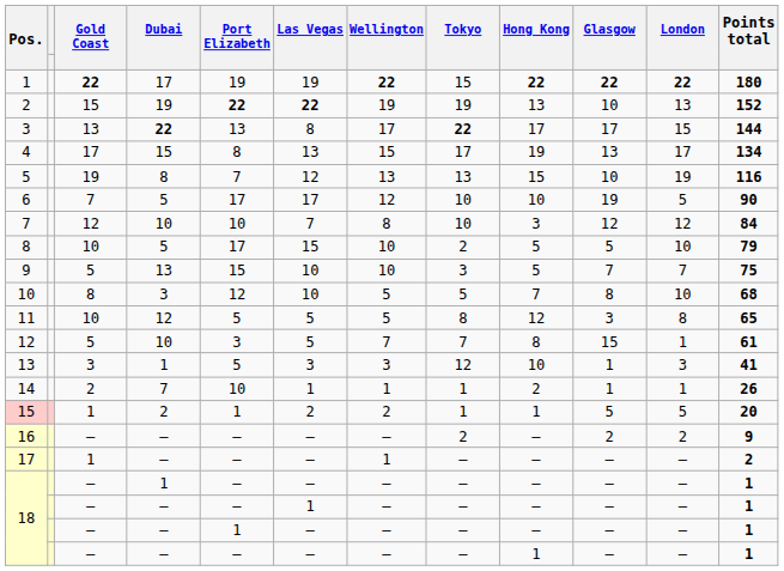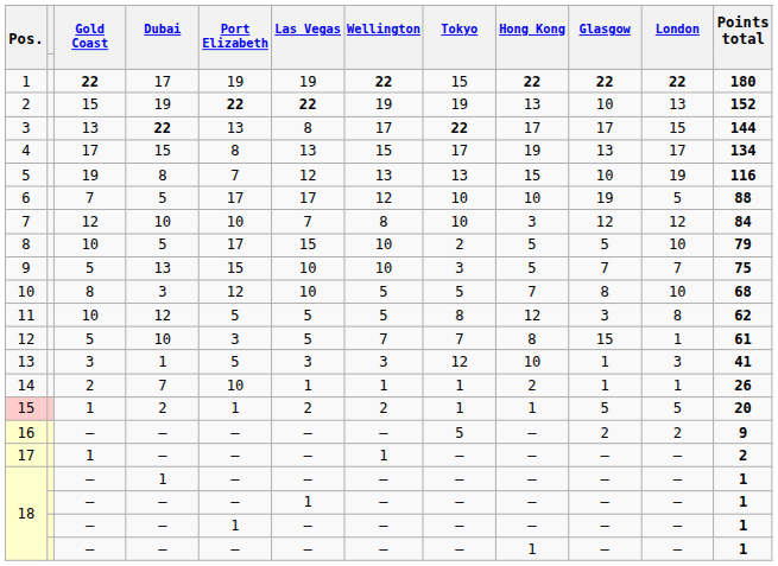 <table class="wikitable sortable" style="text-align:center;">
 <tr>
 <th style="border-bottom:1px solid transparent;"><br>Pos.</th>
 <th></th>
 <th style="vertical-align:top;width:5.5em;border-bottom:1px solid transparent;padding:2px;font-size:85%;"><br><a href='#'>Gold Coast</a></th>
 <th style="vertical-align:top;width:5.5em;border-bottom:1px solid transparent;padding:2px;font-size:85%;"><br><a href='#'>Dubai</a></th>
 <th style="vertical-align:top;width:5.5em;border-bottom:1px solid transparent;padding:2px;font-size:85%;"><br><a href='#'>Port Elizabeth</a></th>
 <th style="vertical-align:top;width:5.5em;border-bottom:1px solid transparent;padding:2px;font-size:85%;"><br><a href='#'>Las Vegas</a></th>
 <th style="vertical-align:top;width:5.5em;border-bottom:1px solid transparent;padding:2px;font-size:85%;"><br><a href='#'>Wellington</a></th>
 <th style="vertical-align:top;width:5.5em;border-bottom:1px solid transparent;padding:2px;font-size:85%;"><br><a href='#'>Tokyo</a></th>
 <th style="vertical-align:top;width:5.5em;border-bottom:1px solid transparent;padding:2px;font-size:85%;"><br><a href='#'>Hong Kong</a></th>
 <th style="vertical-align:top;width:5.5em;border-bottom:1px solid transparent;padding:2px;font-size:85%;"><br><a href='#'>Glasgow</a></th>
 <th style="vertical-align:top;width:5.5em;border-bottom:1px solid transparent;padding:2px;font-size:85%;"><br><a href='#'>London</a></th>
 <th style="border-bottom:1px solid transparent;">Points<br>total</th>
 </tr>
 <tr style="line-height:8px;">
 <th style="border-top:1px solid transparent;"> </th>
 <th style="border-top:1px solid transparent;"></th>
 <th data-sort-type="number" style="border-top:1px solid transparent;"></th>
 <th data-sort-type="number" style="border-top:1px solid transparent;"></th>
 <th data-sort-type="number" style="border-top:1px solid transparent;"></th>
 <th data-sort-type="number" style="border-top:1px solid transparent;"></th>
 <th data-sort-type="number" style="border-top:1px solid transparent;"></th>
 <th data-sort-type="number" style="border-top:1px solid transparent;"></th>
 <th data-sort-type="number" style="border-top:1px solid transparent;"></th>
 <th data-sort-type="number" style="border-top:1px solid transparent;"></th>
 <th data-sort-type="number" style="border-top:1px solid transparent;"></th>
 <th data-sort-type="number" style="border-top:1px solid transparent;"> </th>
 </tr>
 <tr>
 <td>1</td>
 <td align=left></td>
 <td><strong>22</strong></td>
 <td>17</td>
 <td>19</td>
 <td>19</td>
 <td><strong>22</strong></td>
 <td>15</td>
 <td><strong>22</strong></td>
 <td><strong>22</strong></td>
 <td><strong>22</strong></td>
 <td><strong>180</strong></td>
 </tr>
 <tr>
 <td>2</td>
 <td align=left></td>
 <td>15</td>
 <td>19</td>
 <td><strong>22</strong></td>
 <td><strong>22</strong></td>
 <td>19</td>
 <td>19</td>
 <td>13</td>
 <td>10</td>
 <td>13</td>
 <td><strong>152</strong></td>
 </tr>
 <tr>
 <td>3</td>
 <td align=left></td>
 <td>13</td>
 <td><strong>22</strong></td>
 <td>13</td>
 <td>8</td>
 <td>17</td>
 <td><strong>22</strong></td>
 <td>17</td>
 <td>17</td>
 <td>15</td>
 <td><strong>144</strong></td>
 </tr>
 <tr>
 <td>4</td>
 <td align=left></td>
 <td>17</td>
 <td>15</td>
 <td>8</td>
 <td>13</td>
 <td>15</td>
 <td>17</td>
 <td>19</td>
 <td>13</td>
 <td>17</td>
 <td><strong>134</strong></td>
 </tr>
 <tr>
 <td>5</td>
 <td align=left></td>
 <td>19</td>
 <td>8</td>
 <td>7</td>
 <td>12</td>
 <td>13</td>
 <td>13</td>
 <td>15</td>
 <td>10</td>
 <td>19</td>
 <td><strong>116</strong></td>
 </tr>
 <tr>
 <td>6</td>
 <td align=left></td>
 <td>7</td>
 <td>5</td>
 <td>17</td>
 <td>17</td>
 <td>12</td>
 <td>10</td>
 <td>10</td>
 <td>19</td>
 <td>5</td>
-<td><strong>90</strong></td>
+<td><strong>88</strong></td>
 </tr>
 <tr>
 <td>7</td>
 <td align=left></td>
 <td>12</td>
 <td>10</td>
 <td>10</td>
 <td>7</td>
 <td>8</td>
 <td>10</td>
 <td>3</td>
 <td>12</td>
 <td>12</td>
 <td><strong>84</strong></td>
 </tr>
 <tr>
 <td>8</td>
 <td align=left></td>
 <td>10</td>
 <td>5</td>
 <td>17</td>
 <td>15</td>
 <td>10</td>
 <td>2</td>
 <td>5</td>
 <td>5</td>
 <td>10</td>
 <td><strong>79</strong></td>
 </tr>
 <tr>
 <td>9</td>
 <td align=left></td>
 <td>5</td>
 <td>13</td>
 <td>15</td>
 <td>10</td>
 <td>10</td>
 <td>3</td>
 <td>5</td>
 <td>7</td>
 <td>7</td>
 <td><strong>75</strong></td>
 </tr>
 <tr>
 <td>10</td>
 <td align=left></td>
 <td>8</td>
 <td>3</td>
 <td>12</td>
 <td>10</td>
 <td>5</td>
 <td>5</td>
 <td>7</td>
 <td>8</td>
 <td>10</td>
 <td><strong>68</strong></td>
 </tr>
 <tr>
 <td>11</td>
 <td align=left></td>
 <td>10</td>
 <td>12</td>
 <td>5</td>
 <td>5</td>
 <td>5</td>
 <td>8</td>
 <td>12</td>
 <td>3</td>
 <td>8</td>
-<td><strong>65</strong></td>
+<td><strong>62</strong></td>
 </tr>
 <tr>
 <td>12</td>
 <td align=left></td>
 <td>5</td>
 <td>10</td>
 <td>3</td>
 <td>5</td>
 <td>7</td>
 <td>7</td>
 <td>8</td>
 <td>15</td>
 <td>1</td>
 <td><strong>61</strong></td>
 </tr>
 <tr>
 <td>13</td>
 <td align=left></td>
 <td>3</td>
 <td>1</td>
 <td>5</td>
 <td>3</td>
 <td>3</td>
 <td>12</td>
 <td>10</td>
 <td>1</td>
 <td>3</td>
 <td><strong>41</strong></td>
 </tr>
 <tr>
 <td>14</td>
 <td align=left></td>
 <td>2</td>
 <td>7</td>
 <td>10</td>
 <td>1</td>
 <td>1</td>
 <td>1</td>
 <td>2</td>
 <td>1</td>
 <td>1</td>
 <td><strong>26</strong></td>
 </tr>
 <tr>
 <td bgcolor=ffcccc>15</td>
 <td bgcolor=ffcccc align=left></td>
 <td>1</td>
 <td>2</td>
 <td>1</td>
 <td>2</td>
 <td>2</td>
 <td>1</td>
 <td>1</td>
 <td>5</td>
 <td>5</td>
 <td><strong>20</strong></td>
 </tr>
 <tr>
 <td bgcolor=ffffcc>16</td>
 <td bgcolor=ffffcc align=left></td>
 <td>–</td>
 <td>–</td>
 <td>–</td>
 <td>–</td>
 <td>–</td>
-<td>2</td>
+<td>5</td>
 <td>–</td>
 <td>2</td>
 <td>2</td>
 <td><strong>9</strong></td>
 </tr>
 <tr>
 <td bgcolor=ffffcc>17</td>
 <td bgcolor=ffffcc align=left></td>
 <td>1</td>
 <td>–</td>
 <td>–</td>
 <td>–</td>
 <td>1</td>
 <td>–</td>
 <td>–</td>
 <td>–</td>
 <td>–</td>
 <td><strong>2</strong></td>
 </tr>
 <tr>
 <td bgcolor=ffffcc rowspan=4>18</td>
 <td bgcolor=ffffcc align=left></td>
 <td>–</td>
 <td>1</td>
 <td>–</td>
 <td>–</td>
 <td>–</td>
 <td>–</td>
 <td>–</td>
 <td>–</td>
 <td>–</td>
 <td><strong>1</strong></td>
 </tr>
 <tr>
 <td bgcolor=ffffcc align=left></td>
 <td>–</td>
 <td>–</td>
 <td>–</td>
 <td>1</td>
 <td>–</td>
 <td>–</td>
 <td>–</td>
 <td>–</td>
 <td>–</td>
 <td><strong>1</strong></td>
 </tr>
 <tr>
 <td bgcolor=ffffcc align=left></td>
 <td>–</td>
 <td>–</td>
 <td>1</td>
 <td>–</td>
 <td>–</td>
 <td>–</td>
 <td>–</td>
 <td>–</td>
 <td>–</td>
 <td><strong>1</strong></td>
 </tr>
 <tr>
 <td bgcolor=ffffcc align=left></td>
 <td>–</td>
 <td>–</td>
 <td>–</td>
 <td>–</td>
 <td>–</td>
 <td>–</td>
 <td>1</td>
 <td>–</td>
 <td>–</td>
 <td><strong>1</strong></td>
 </tr>
 </table>
